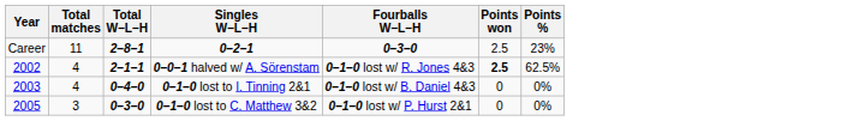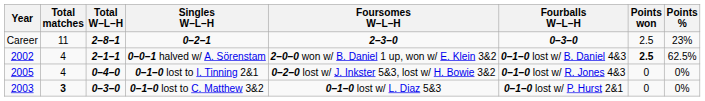 <table class="wikitable" style="text-align:center; font-size: 95%;">
 <tr>
 <th>Year</th>
 <th>Total<br>matches</th>
 <th>Total<br>W–L–H</th>
 <th>Singles<br>W–L–H</th>
+<th>Foursomes<br>W–L–H</th>
 <th>Fourballs<br>W–L–H</th>
 <th>Points<br>won</th>
 <th>Points<br>%</th>
 </tr>
 <tr>
 <td>Career</td>
 <td>11</td>
 <td><strong><em>2–8–1</em></strong></td>
 <td><strong><em>0–2–1</em></strong></td>
+<td><strong><em>2–3–0</em></strong></td>
 <td><strong><em>0–3–0</em></strong></td>
 <td>2.5</td>
 <td>23%</td>
 </tr>
 <tr>
 <td><a href='#'>2002</a></td>
 <td>4</td>
 <td><strong><em>2–1–1</em></strong></td>
 <td><strong><em>0–0–1</em></strong> halved w/ <a href='#'>A. Sörenstam</a></td>
-<td><strong><em>0–1–0</em></strong> lost w/ <a href='#'>R. Jones</a> 4&3</td>
+<td><strong><em>2–0–0</em></strong> won w/ <a href='#'>B. Daniel</a> 1 up, won w/ <a href='#'>E. Klein</a> 3&2</td>
+<td><strong><em>0–1–0</em></strong> lost w/ <a href='#'>B. Daniel</a> 4&3</td>
 <td><strong>2.5</strong></td>
 <td>62.5%</td>
 </tr>
 <tr>
-<td><a href='#'>2003</a></td>
+<td><a href='#'>2005</a></td>
 <td>4</td>
 <td><strong><em>0–4–0</em></strong></td>
 <td><strong><em>0–1–0</em></strong> lost to <a href='#'>I. Tinning</a> 2&1</td>
-<td><strong><em>0–1–0</em></strong> lost w/ <a href='#'>B. Daniel</a> 4&3</td>
+<td><strong><em>0–2–0</em></strong> lost w/ <a href='#'>J. Inkster</a> 5&3, lost w/ <a href='#'>H. Bowie</a> 3&2</td>
+<td><strong><em>0–1–0</em></strong> lost w/ <a href='#'>R. Jones</a> 4&3</td>
 <td>0</td>
 <td>0%</td>
 </tr>
 <tr>
-<td><a href='#'>2005</a></td>
-<td>3</td>
+<td><a href='#'>2003</a></td>
+<td><strong>3</strong></td>
 <td><strong><em>0–3–0</em></strong></td>
 <td><strong><em>0–1–0</em></strong> lost to <a href='#'>C. Matthew</a> 3&2</td>
+<td><strong><em>0–1–0</em></strong> lost w/ <a href='#'>L. Diaz</a> 5&3</td>
 <td><strong><em>0–1–0</em></strong> lost w/ <a href='#'>P. Hurst</a> 2&1</td>
 <td>0</td>
 <td>0%</td>
 </tr>
 </table>
